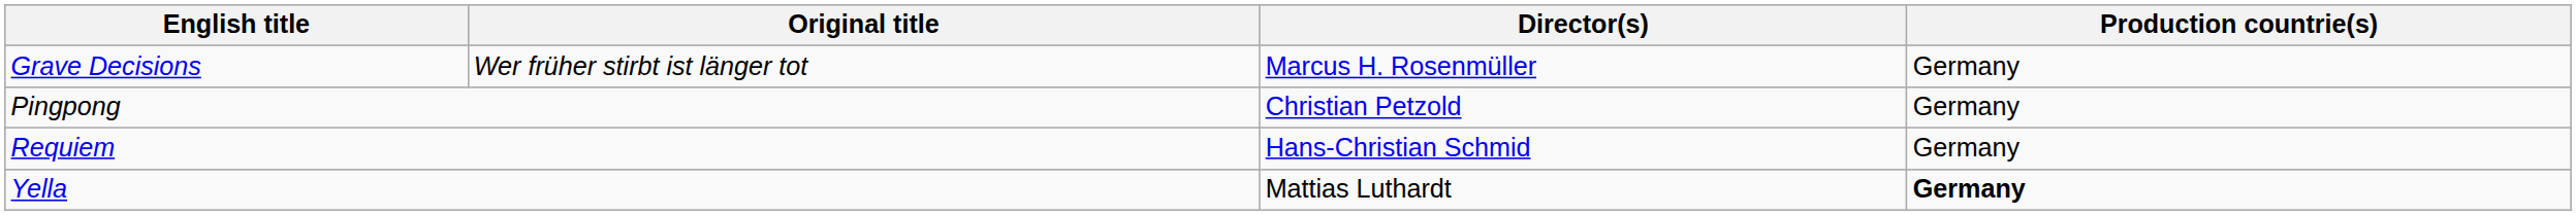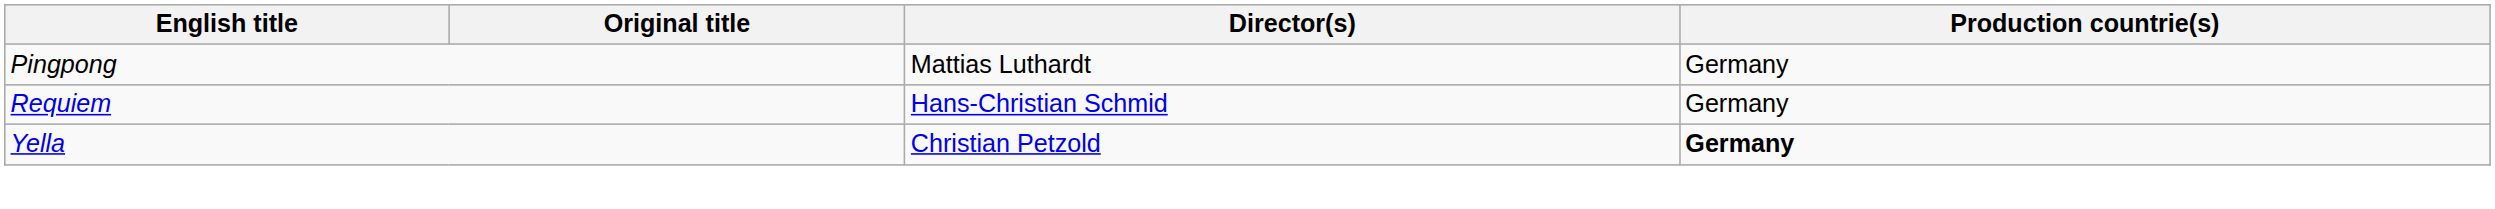 <table class="sortable wikitable" style="width:100%; margin-bottom:4px">
 <tr>
 <th>English title</th>
 <th>Original title</th>
 <th>Director(s)</th>
 <th>Production countrie(s)</th>
 </tr>
 <tr>
-<td><em><a href='#'>Grave Decisions</a></em></td>
-<td><em>Wer früher stirbt ist länger tot</em></td>
-<td><a href='#'>Marcus H. Rosenmüller</a></td>
-<td>Germany</td>
-</tr>
-<tr>
 <td colspan="2"><em>Pingpong</em></td>
-<td><a href='#'>Christian Petzold</a></td>
+<td>Mattias Luthardt</td>
 <td>Germany</td>
 </tr>
 <tr>
 <td colspan="2"><em><a href='#'>Requiem</a></em></td>
 <td><a href='#'>Hans-Christian Schmid</a></td>
 <td>Germany</td>
 </tr>
 <tr>
 <td colspan="2"><em><a href='#'>Yella</a></em></td>
-<td>Mattias Luthardt</td>
+<td><a href='#'>Christian Petzold</a></td>
 <td><strong>Germany</strong></td>
 </tr>
 </table>
